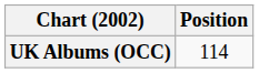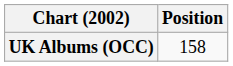 <table class="wikitable sortable plainrowheaders" style="text-align:center">
 <tr>
 <th scope="col">Chart (2002)</th>
 <th scope="col">Position</th>
 </tr>
 <tr>
 <th scope="row">UK Albums (OCC)</th>
-<td style="text-align:center;">114</td>
+<td style="text-align:center;">158</td>
 </tr>
 </table>
